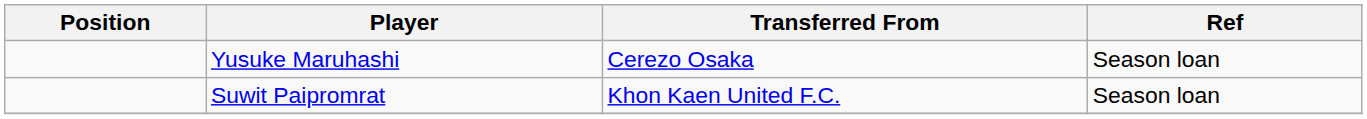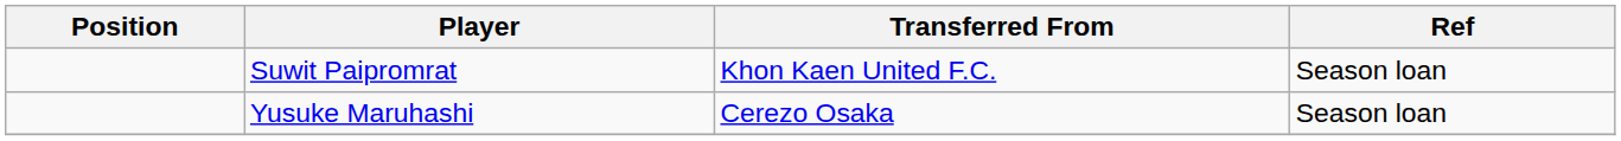 <table class="wikitable sortable" style="width:60%; text-align:center; font-size:100%; text-align:left;">
 <tr>
 <th>Position</th>
 <th>Player</th>
 <th>Transferred From</th>
 <th>Ref</th>
 </tr>
 <tr>
 <td></td>
+<td> <a href='#'>Suwit Paipromrat</a></td>
+<td> <a href='#'>Khon Kaen United F.C.</a></td>
+<td>Season loan</td>
+</tr>
+<tr>
+<td></td>
 <td> <a href='#'>Yusuke Maruhashi</a></td>
 <td> <a href='#'>Cerezo Osaka</a></td>
 <td>Season loan</td>
 </tr>
 <tr>
-<td></td>
-<td> <a href='#'>Suwit Paipromrat</a></td>
-<td> <a href='#'>Khon Kaen United F.C.</a></td>
-<td>Season loan</td>
-</tr>
-<tr>
 </tr>
 </table>
